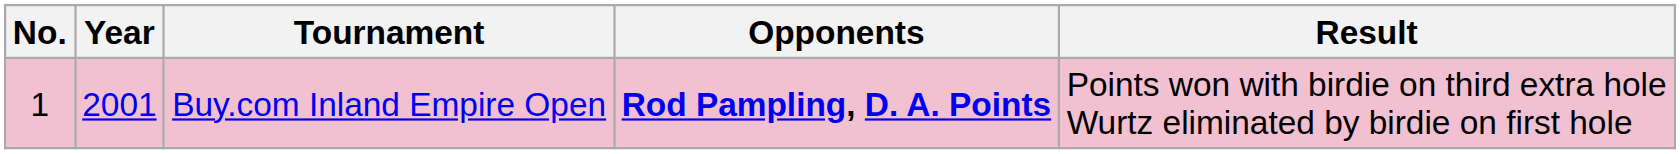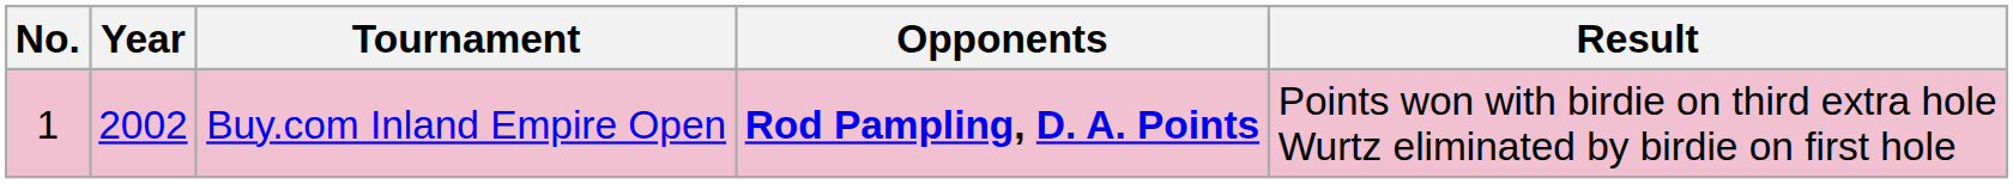 <table class="wikitable" style="font-size:95%;">
 <tr>
 <th>No.</th>
 <th>Year</th>
 <th>Tournament</th>
 <th>Opponents</th>
 <th>Result</th>
 </tr>
 <tr style="background:#F2C1D1;">
 <td align=center>1</td>
-<td align=center><a href='#'>2001</a></td>
+<td align=center><a href='#'>2002</a></td>
 <td><a href='#'>Buy.com Inland Empire Open</a></td>
 <td><strong> <a href='#'>Rod Pampling</a>,  <a href='#'>D. A. Points</a></strong></td>
 <td>Points won with birdie on third extra hole<br>Wurtz eliminated by birdie on first hole</td>
 </tr>
 </table>
